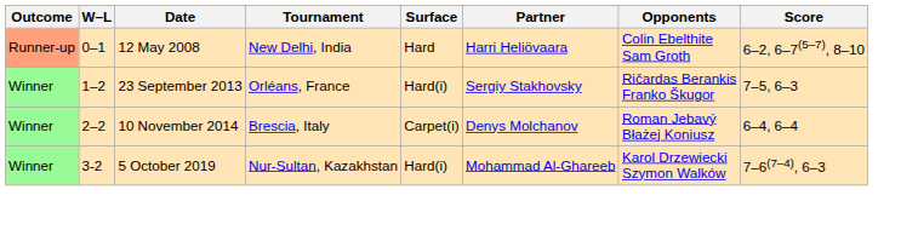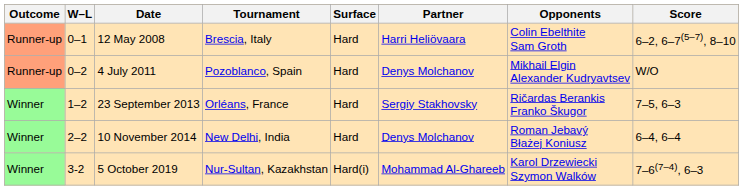 <table class=wikitable style=font-size:97%;background:moccasin>
 <tr>
 <th>Outcome</th>
 <th>W–L</th>
 <th>Date</th>
 <th>Tournament</th>
 <th>Surface</th>
 <th>Partner</th>
 <th>Opponents</th>
 <th>Score</th>
 </tr>
 <tr bgcolor=moccasin>
 <td bgcolor=FFA07A>Runner-up</td>
 <td>0–1</td>
 <td>12 May 2008</td>
-<td><a href='#'>New Delhi</a>, India</td>
+<td><a href='#'>Brescia</a>, Italy</td>
 <td>Hard</td>
 <td> <a href='#'>Harri Heliövaara</a></td>
 <td> <a href='#'>Colin Ebelthite</a><br> <a href='#'>Sam Groth</a></td>
 <td>6–2, 6–7<sup>(5–7)</sup>, 8–10</td>
 </tr>
 <tr bgcolor=moccasin>
+<td bgcolor=FFA07A>Runner-up</td>
+<td>0–2</td>
+<td>4 July 2011</td>
+<td><a href='#'>Pozoblanco</a>, Spain</td>
+<td>Hard</td>
+<td> <a href='#'>Denys Molchanov</a></td>
+<td> <a href='#'>Mikhail Elgin</a><br> <a href='#'>Alexander Kudryavtsev</a></td>
+<td>W/O</td>
+</tr>
+<tr bgcolor=moccasin>
 <td bgcolor=98FB98>Winner</td>
 <td>1–2</td>
 <td>23 September 2013</td>
 <td><a href='#'>Orléans</a>, France</td>
-<td>Hard(i)</td>
+<td>Hard</td>
 <td> <a href='#'>Sergiy Stakhovsky</a></td>
 <td> <a href='#'>Ričardas Berankis</a><br> <a href='#'>Franko Škugor</a></td>
 <td>7–5, 6–3</td>
 </tr>
 <tr bgcolor=moccasin>
 <td bgcolor=98FB98>Winner</td>
 <td>2–2</td>
 <td>10 November 2014</td>
-<td><a href='#'>Brescia</a>, Italy</td>
-<td>Carpet(i)</td>
+<td><a href='#'>New Delhi</a>, India</td>
+<td>Hard</td>
 <td> <a href='#'>Denys Molchanov</a></td>
 <td> <a href='#'>Roman Jebavý</a><br> <a href='#'>Błażej Koniusz</a></td>
 <td>6–4, 6–4</td>
 </tr>
 <tr bgcolor=moccasin>
 <td bgcolor=98FB98>Winner</td>
 <td>3-2</td>
 <td>5 October 2019</td>
 <td><a href='#'>Nur-Sultan</a>, Kazakhstan</td>
 <td>Hard(i)</td>
 <td> <a href='#'>Mohammad Al-Ghareeb</a></td>
 <td> <a href='#'>Karol Drzewiecki</a><br> <a href='#'>Szymon Walków</a></td>
 <td>7–6<sup>(7–4)</sup>, 6–3</td>
 </tr>
 </table>
